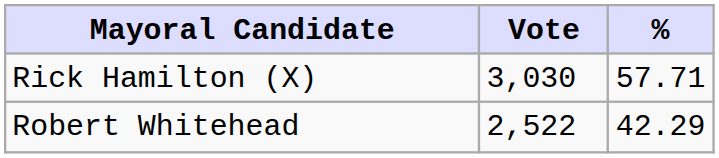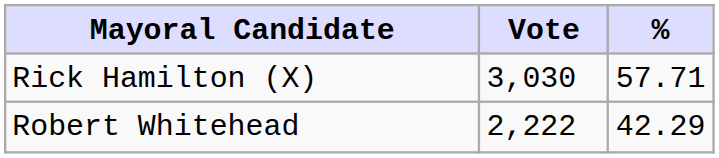 <table class="wikitable">
 <tr>
 <th style="background:#ddf; width:200px;">Mayoral Candidate</th>
 <th style="background:#ddf; width:50px;">Vote</th>
 <th style="background:#ddf; width:30px;">%</th>
 </tr>
 <tr>
 <td>Rick Hamilton (X)</td>
 <td>3,030</td>
 <td>57.71</td>
 </tr>
 <tr>
 <td>Robert Whitehead</td>
-<td>2,522</td>
+<td>2,222</td>
 <td>42.29</td>
 </tr>
 </table>
